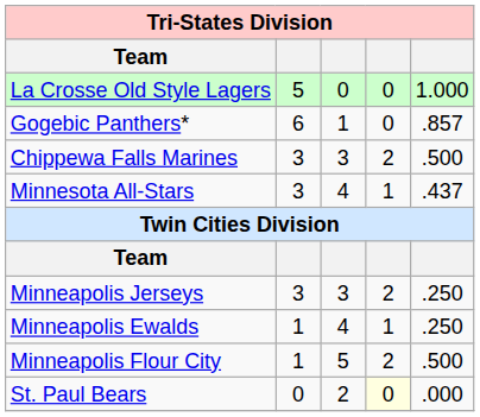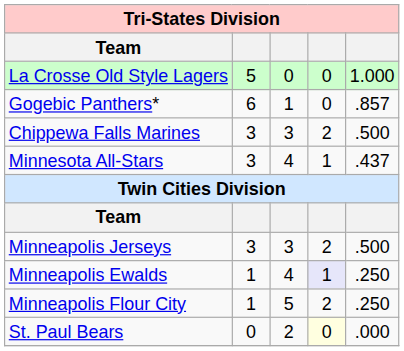 <table class="wikitable" style="font-size:95%; text-align:center">
 <tr>
 <th colspan="10" style="background-color: #FFCBCB;text-align:center;vertical-align:middle;">Tri-States Division</th>
 </tr>
 <tr>
 <th>Team</th>
 <th width="25"></th>
 <th width="25"></th>
 <th width="25"></th>
 <th width="30"></th>
 </tr>
 <tr style="background:#cfc;">
 <td style="text-align:left;"><a href='#'>La Crosse Old Style Lagers</a></td>
 <td>5</td>
 <td>0</td>
 <td>0</td>
 <td>1.000</td>
 </tr>
 <tr>
 <td style="text-align:left;"><a href='#'>Gogebic Panthers</a>*</td>
 <td>6</td>
 <td>1</td>
 <td>0</td>
 <td>.857</td>
 </tr>
 <tr>
 <td style="text-align:left;"><a href='#'>Chippewa Falls Marines</a></td>
 <td>3</td>
 <td>3</td>
 <td>2</td>
 <td>.500</td>
 </tr>
 <tr>
 <td style="text-align:left;"><a href='#'>Minnesota All-Stars</a></td>
 <td>3</td>
 <td>4</td>
 <td>1</td>
 <td>.437</td>
 </tr>
 <tr>
 <th colspan="10" style="background-color: #D0E7FF;text-align:center;vertical-align:middle;">Twin Cities Division</th>
 </tr>
 <tr>
 <th>Team</th>
 <th width="25"></th>
 <th width="25"></th>
 <th width="25"></th>
 <th width="30"></th>
 </tr>
 <tr>
 <td style="text-align:left;"><a href='#'>Minneapolis Jerseys</a></td>
 <td>3</td>
 <td>3</td>
 <td>2</td>
-<td>.250</td>
+<td>.500</td>
 </tr>
 <tr>
 <td style="text-align:left;"><a href='#'>Minneapolis Ewalds</a></td>
 <td>1</td>
 <td>4</td>
-<td>1</td>
+<td style="background: lavender;">1</td>
 <td>.250</td>
 </tr>
 <tr>
 <td style="text-align:left;"><a href='#'>Minneapolis Flour City</a></td>
 <td>1</td>
 <td>5</td>
 <td>2</td>
-<td>.500</td>
+<td>.250</td>
 </tr>
 <tr>
 <td style="text-align:left;"><a href='#'>St. Paul Bears</a></td>
 <td>0</td>
 <td>2</td>
 <td style="background: lightyellow;">0</td>
 <td>.000</td>
 </tr>
 <tr>
 </tr>
 </table>
